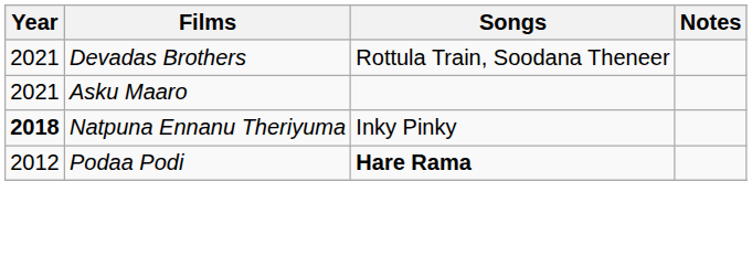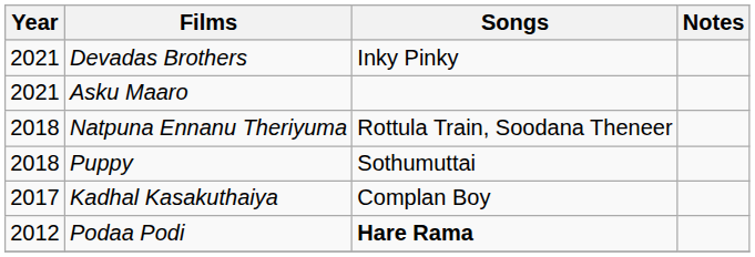 <table class="wikitable">
 <tr style="background:#ccc; text-align:center;">
 <th>Year</th>
 <th>Films</th>
 <th>Songs</th>
 <th>Notes</th>
 </tr>
 <tr>
 <td>2021</td>
 <td><em>Devadas Brothers</em></td>
-<td>Rottula Train, Soodana Theneer</td>
+<td>Inky Pinky</td>
 <td></td>
 </tr>
 <tr>
 <td>2021</td>
 <td><em>Asku Maaro</em></td>
 <td></td>
 <td></td>
 </tr>
 <tr>
-<td><strong>2018</strong></td>
+<td>2018</td>
 <td><em>Natpuna Ennanu Theriyuma</em></td>
-<td>Inky Pinky</td>
+<td>Rottula Train, Soodana Theneer</td>
+<td></td>
+</tr>
+<tr>
+<td>2018</td>
+<td><em>Puppy</em></td>
+<td>Sothumuttai</td>
+<td></td>
+</tr>
+<tr>
+<td>2017</td>
+<td><em>Kadhal Kasakuthaiya</em></td>
+<td>Complan Boy</td>
 <td></td>
 </tr>
 <tr>
 <td>2012</td>
 <td><em>Podaa Podi</em></td>
 <td><strong>Hare Rama</strong></td>
 <td></td>
 </tr>
 <tr>
 </tr>
 </table>
